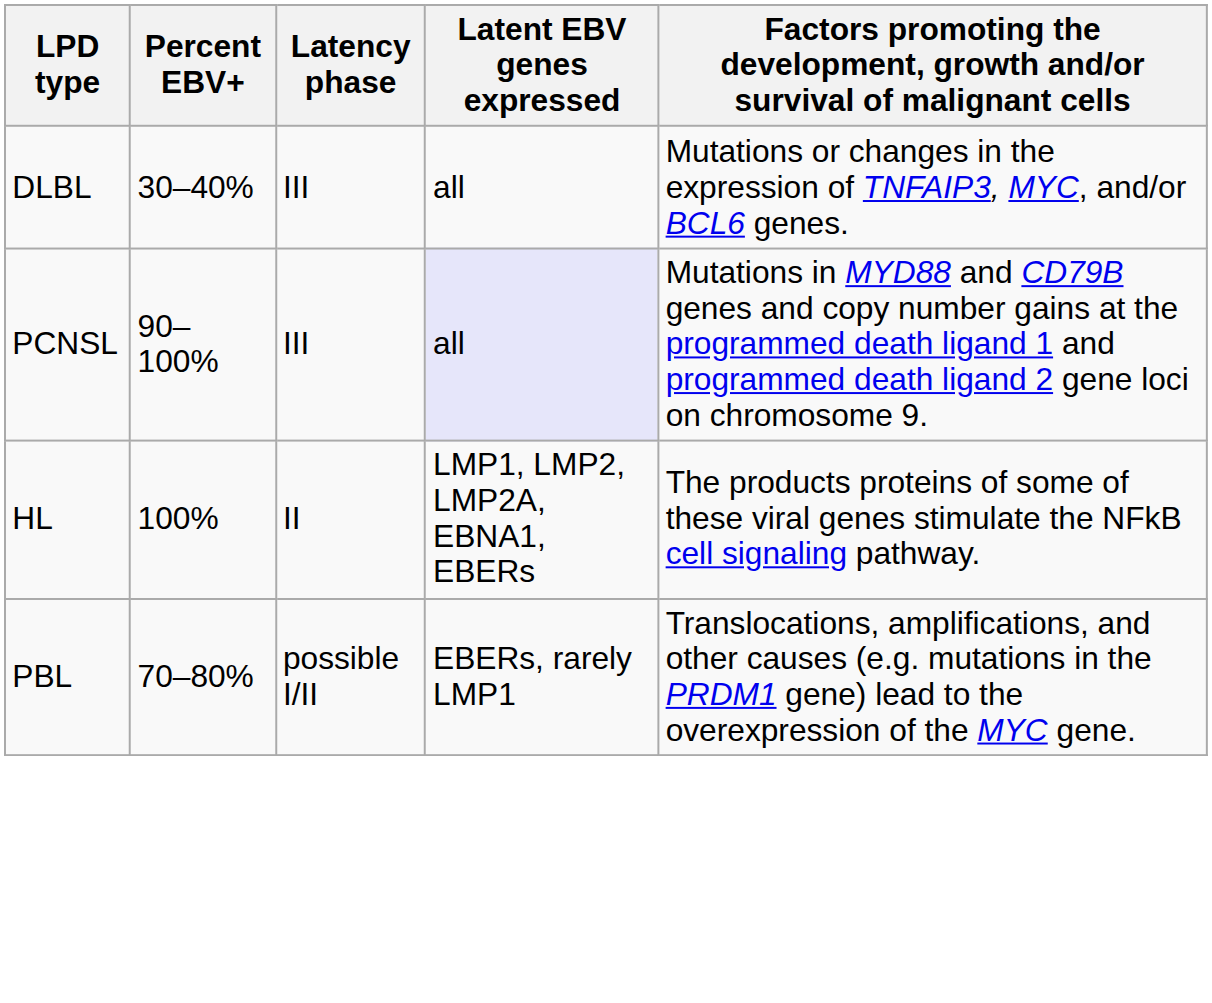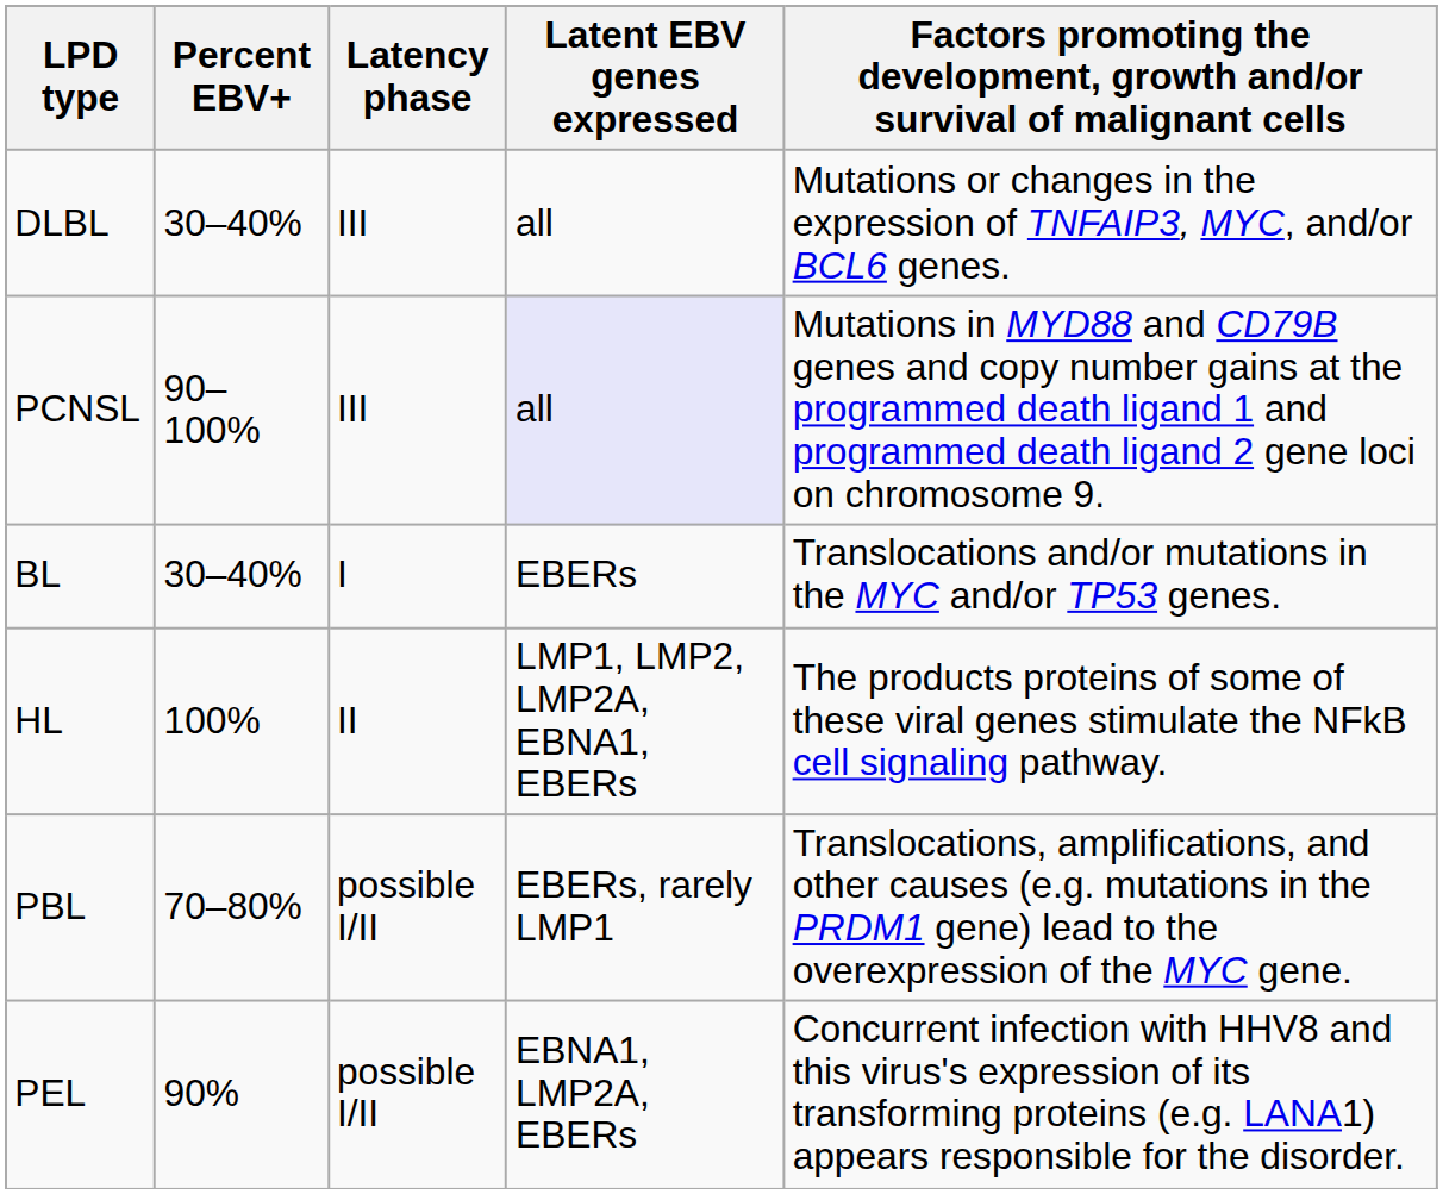 <table class="wikitable">
 <tr>
 <th>LPD type</th>
 <th>Percent EBV+</th>
 <th>Latency phase</th>
 <th>Latent EBV genes expressed</th>
 <th>Factors promoting the development, growth and/or survival of malignant cells</th>
 </tr>
 <tr>
 <td>DLBL</td>
 <td>30–40%</td>
 <td>III</td>
 <td>all</td>
 <td>Mutations or changes in the expression of <em><a href='#'>TNFAIP3</a>, <a href='#'>MYC</a></em>, and/or <em><a href='#'>BCL6</a></em> genes.</td>
 </tr>
 <tr>
 <td>PCNSL</td>
 <td>90–100%</td>
 <td>III</td>
 <td style="background: lavender;">all</td>
 <td>Mutations in <em><a href='#'>MYD88</a></em> and <em><a href='#'>CD79B</a></em> genes and copy number gains at the <a href='#'>programmed death ligand 1</a> and <a href='#'>programmed death ligand 2</a> gene loci on chromosome 9.</td>
 </tr>
 <tr>
+<td>BL</td>
+<td>30–40%</td>
+<td>I</td>
+<td>EBERs</td>
+<td>Translocations and/or mutations in the <em><a href='#'>MYC</a></em> and/or <em><a href='#'>TP53</a></em> genes.</td>
+</tr>
+<tr>
 <td>HL</td>
 <td>100%</td>
 <td>II</td>
 <td>LMP1, LMP2, LMP2A, EBNA1, EBERs</td>
 <td>The products proteins of some of these viral genes stimulate the NFkB <a href='#'>cell signaling</a> pathway.</td>
 </tr>
 <tr>
 <td>PBL</td>
 <td>70–80%</td>
 <td>possible I/II</td>
 <td>EBERs, rarely LMP1</td>
 <td>Translocations, amplifications, and other causes (e.g. mutations in the <em><a href='#'>PRDM1</a></em> gene) lead to the overexpression of the <em><a href='#'>MYC</a></em> gene.</td>
 </tr>
 <tr>
+<td>PEL</td>
+<td>90%</td>
+<td>possible I/II</td>
+<td>EBNA1, LMP2A, EBERs</td>
+<td>Concurrent infection with HHV8 and this virus's expression of its transforming proteins (e.g. <a href='#'>LANA</a>1) appears responsible for the disorder.</td>
+</tr>
+<tr>
 </tr>
 </table>
